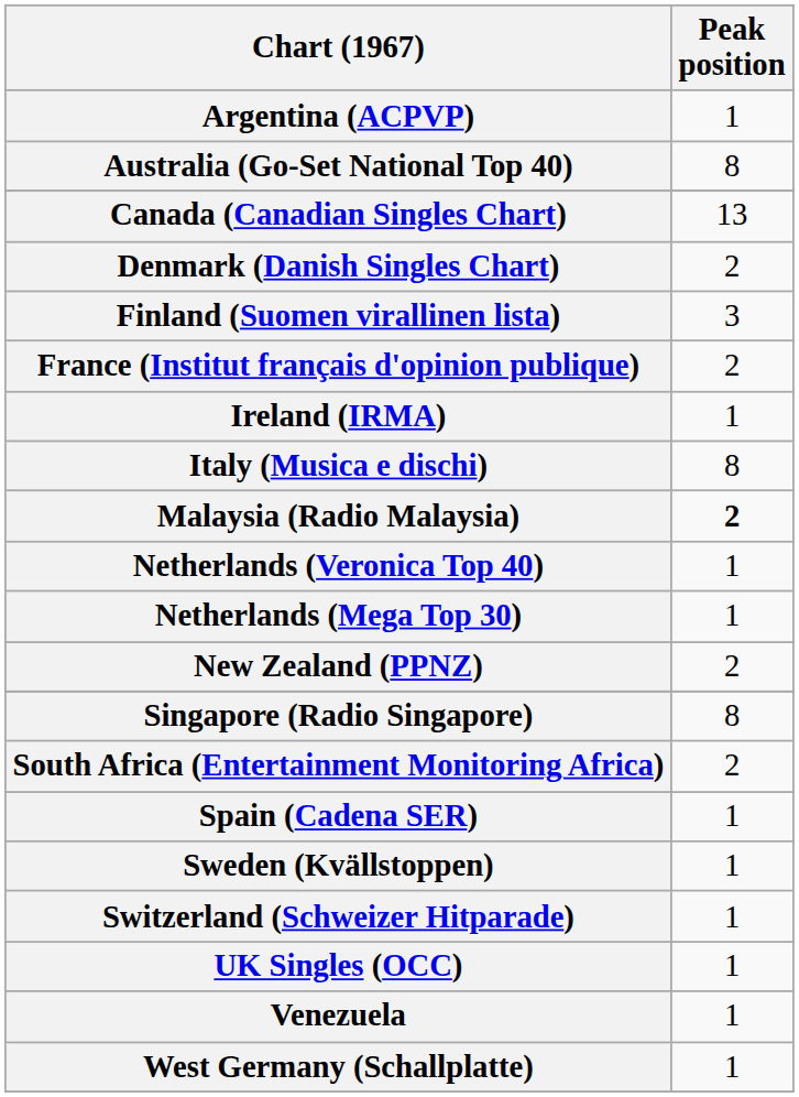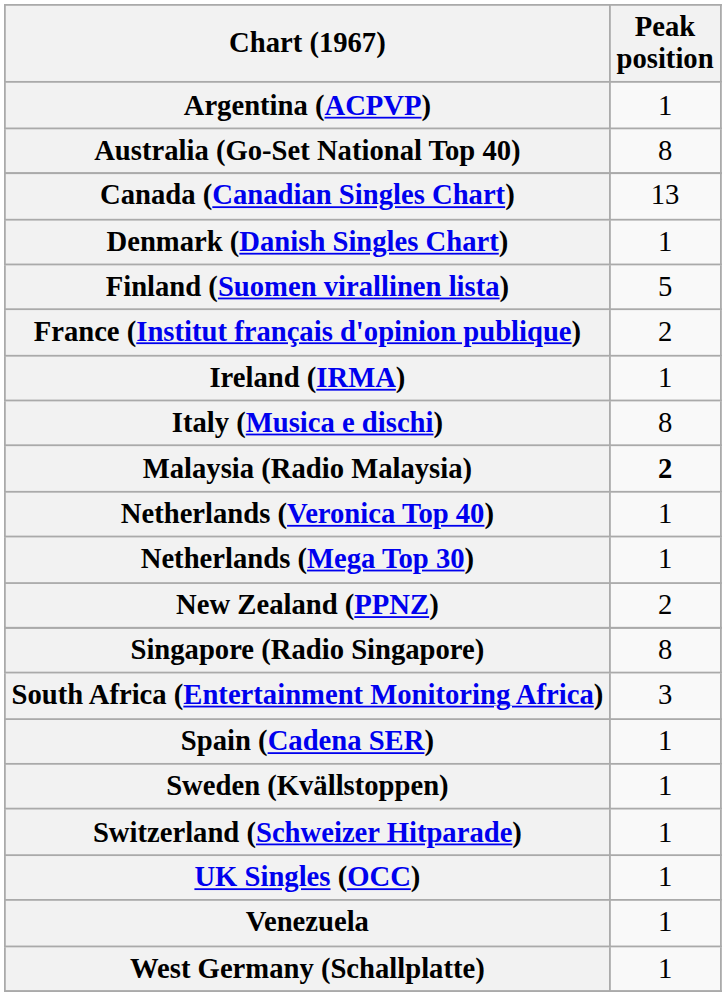 <table class="wikitable sortable plainrowheaders">
 <tr>
 <th scope="col">Chart (1967)</th>
 <th scope="col">Peak<br>position</th>
 </tr>
 <tr>
 <th scope="row">Argentina (<a href='#'>ACPVP</a>)</th>
 <td align="center">1</td>
 </tr>
 <tr>
 <th scope="row">Australia (Go-Set National Top 40)</th>
 <td align="center">8</td>
 </tr>
 <tr>
 </tr>
 <tr>
 </tr>
 <tr>
 </tr>
 <tr>
 <th scope="row">Canada (<a href='#'>Canadian Singles Chart</a>)</th>
 <td align="center">13</td>
 </tr>
 <tr>
 <th scope="row">Denmark (<a href='#'>Danish Singles Chart</a>)</th>
-<td align="center">2</td>
+<td align="center">1</td>
 </tr>
 <tr>
 <th scope="row">Finland (<a href='#'>Suomen virallinen lista</a>)</th>
-<td align="center">3</td>
+<td align="center">5</td>
 </tr>
 <tr>
 <th scope="row">France (<a href='#'>Institut français d'opinion publique</a>)</th>
 <td align="center">2</td>
 </tr>
 <tr>
 <th scope="row">Ireland (<a href='#'>IRMA</a>)</th>
 <td align="center">1</td>
 </tr>
 <tr>
 <th scope="row">Italy (<a href='#'>Musica e dischi</a>)</th>
 <td align="center">8</td>
 </tr>
 <tr>
 <th scope="row">Malaysia (Radio Malaysia)</th>
 <td align="center"><strong>2</strong></td>
 </tr>
 <tr>
 <th scope="row">Netherlands (<a href='#'>Veronica Top 40</a>)</th>
 <td align="center">1</td>
 </tr>
 <tr>
 <th scope="row">Netherlands (<a href='#'>Mega Top 30</a>)</th>
 <td align="center">1</td>
 </tr>
 <tr>
 <th scope="row">New Zealand (<a href='#'>PPNZ</a>)</th>
 <td align="center">2</td>
 </tr>
 <tr>
 </tr>
 <tr>
 <th scope="row">Singapore (Radio Singapore)</th>
 <td align="center">8</td>
 </tr>
 <tr>
 <th scope="row">South Africa (<a href='#'>Entertainment Monitoring Africa</a>)</th>
-<td align="center">2</td>
+<td align="center">3</td>
 </tr>
 <tr>
 <th scope="row">Spain (<a href='#'>Cadena SER</a>)</th>
 <td align="center">1</td>
 </tr>
 <tr>
 <th scope="row">Sweden (Kvällstoppen)</th>
 <td align="center">1</td>
 </tr>
 <tr>
 <th scope="row">Switzerland (<a href='#'>Schweizer Hitparade</a>)</th>
 <td align="center">1</td>
 </tr>
 <tr>
 <th scope="row"><a href='#'>UK Singles</a> (<a href='#'>OCC</a>)</th>
 <td align="center">1</td>
 </tr>
 <tr>
 <th scope="row">Venezuela</th>
 <td align="center">1</td>
 </tr>
 <tr>
 <th scope="row">West Germany (Schallplatte)</th>
 <td align="center">1</td>
 </tr>
 <tr>
 </tr>
 </table>
